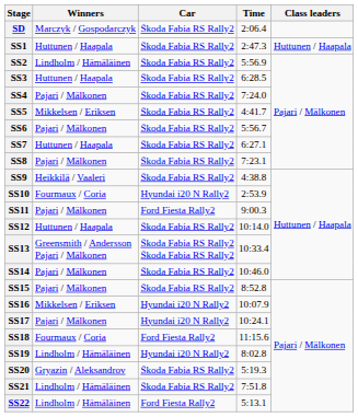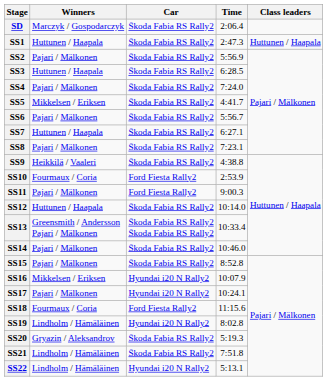 <table class="wikitable" style="font-size:85%">
 <tr>
 <th>Stage</th>
 <th>Winners</th>
 <th>Car</th>
 <th>Time</th>
 <th>Class leaders</th>
 </tr>
 <tr>
 <th><a href='#'>SD</a></th>
 <td><a href='#'>Marczyk</a> / <a href='#'>Gospodarczyk</a></td>
 <td><a href='#'>Škoda Fabia RS Rally2</a></td>
 <td align="center">2:06.4</td>
 <td></td>
 </tr>
 <tr>
 <th>SS1</th>
 <td><a href='#'>Huttunen</a> / <a href='#'>Haapala</a></td>
 <td><a href='#'>Škoda Fabia RS Rally2</a></td>
 <td align="center">2:47.3</td>
 <td><a href='#'>Huttunen</a> / <a href='#'>Haapala</a></td>
 </tr>
 <tr>
 <th>SS2</th>
-<td><a href='#'>Lindholm</a> / <a href='#'>Hämäläinen</a></td>
+<td><a href='#'>Pajari</a> / <a href='#'>Mälkonen</a></td>
 <td><a href='#'>Škoda Fabia RS Rally2</a></td>
 <td align="center">5:56.9</td>
 <td rowspan=7><a href='#'>Pajari</a> / <a href='#'>Mälkonen</a></td>
 </tr>
 <tr>
 <th>SS3</th>
 <td><a href='#'>Huttunen</a> / <a href='#'>Haapala</a></td>
 <td><a href='#'>Škoda Fabia RS Rally2</a></td>
 <td align="center">6:28.5</td>
 </tr>
 <tr>
 <th>SS4</th>
 <td><a href='#'>Pajari</a> / <a href='#'>Mälkonen</a></td>
 <td><a href='#'>Škoda Fabia RS Rally2</a></td>
 <td align="center">7:24.0</td>
 </tr>
 <tr>
 <th>SS5</th>
 <td><a href='#'>Mikkelsen</a> / <a href='#'>Eriksen</a></td>
 <td><a href='#'>Škoda Fabia RS Rally2</a></td>
 <td align="center">4:41.7</td>
 </tr>
 <tr>
 <th>SS6</th>
 <td><a href='#'>Pajari</a> / <a href='#'>Mälkonen</a></td>
 <td><a href='#'>Škoda Fabia RS Rally2</a></td>
 <td align="center">5:56.7</td>
 </tr>
 <tr>
 <th>SS7</th>
 <td><a href='#'>Huttunen</a> / <a href='#'>Haapala</a></td>
 <td><a href='#'>Škoda Fabia RS Rally2</a></td>
 <td align="center">6:27.1</td>
 </tr>
 <tr>
 <th>SS8</th>
 <td><a href='#'>Pajari</a> / <a href='#'>Mälkonen</a></td>
 <td><a href='#'>Škoda Fabia RS Rally2</a></td>
 <td align="center">7:23.1</td>
 </tr>
 <tr>
 <th>SS9</th>
 <td><a href='#'>Heikkilä</a> / <a href='#'>Vaaleri</a></td>
 <td><a href='#'>Škoda Fabia RS Rally2</a></td>
 <td align="center">4:38.8</td>
 <td rowspan="6"><a href='#'>Huttunen</a> / <a href='#'>Haapala</a></td>
 </tr>
 <tr>
 <th>SS10</th>
 <td><a href='#'>Fourmaux</a> / <a href='#'>Coria</a></td>
-<td><a href='#'>Hyundai i20 N Rally2</a></td>
+<td><a href='#'>Ford Fiesta Rally2</a></td>
 <td align="center">2:53.9</td>
 </tr>
 <tr>
 <th>SS11</th>
 <td><a href='#'>Pajari</a> / <a href='#'>Mälkonen</a></td>
 <td><a href='#'>Ford Fiesta Rally2</a></td>
 <td align="center">9:00.3</td>
 </tr>
 <tr>
 <th>SS12</th>
 <td><a href='#'>Huttunen</a> / <a href='#'>Haapala</a></td>
 <td><a href='#'>Škoda Fabia RS Rally2</a></td>
 <td align="center">10:14.0</td>
 </tr>
 <tr>
 <th>SS13</th>
 <td><a href='#'>Greensmith</a> / <a href='#'>Andersson</a><br><a href='#'>Pajari</a> / <a href='#'>Mälkonen</a></td>
 <td><a href='#'>Škoda Fabia RS Rally2</a><br><a href='#'>Škoda Fabia RS Rally2</a></td>
 <td align="center">10:33.4</td>
 </tr>
 <tr>
 <th>SS14</th>
 <td><a href='#'>Pajari</a> / <a href='#'>Mälkonen</a></td>
 <td><a href='#'>Škoda Fabia RS Rally2</a></td>
 <td align="center">10:46.0</td>
 </tr>
 <tr>
 <th>SS15</th>
 <td><a href='#'>Pajari</a> / <a href='#'>Mälkonen</a></td>
 <td><a href='#'>Škoda Fabia RS Rally2</a></td>
 <td align="center">8:52.8</td>
 <td rowspan="8"><a href='#'>Pajari</a> / <a href='#'>Mälkonen</a></td>
 </tr>
 <tr>
 <th>SS16</th>
 <td><a href='#'>Mikkelsen</a> / <a href='#'>Eriksen</a></td>
 <td><a href='#'>Hyundai i20 N Rally2</a></td>
 <td align="center">10:07.9</td>
 </tr>
 <tr>
 <th>SS17</th>
 <td><a href='#'>Pajari</a> / <a href='#'>Mälkonen</a></td>
 <td><a href='#'>Hyundai i20 N Rally2</a></td>
 <td align="center">10:24.1</td>
 </tr>
 <tr>
 <th>SS18</th>
 <td><a href='#'>Fourmaux</a> / <a href='#'>Coria</a></td>
 <td><a href='#'>Ford Fiesta Rally2</a></td>
 <td align="center">11:15.6</td>
 </tr>
 <tr>
 <th>SS19</th>
 <td><a href='#'>Lindholm</a> / <a href='#'>Hämäläinen</a></td>
 <td><a href='#'>Hyundai i20 N Rally2</a></td>
 <td align="center">8:02.8</td>
 </tr>
 <tr>
 <th>SS20</th>
 <td><a href='#'>Gryazin</a> / <a href='#'>Aleksandrov</a></td>
 <td><a href='#'>Škoda Fabia RS Rally2</a></td>
 <td align="center">5:19.3</td>
 </tr>
 <tr>
 <th>SS21</th>
 <td><a href='#'>Lindholm</a> / <a href='#'>Hämäläinen</a></td>
 <td><a href='#'>Škoda Fabia RS Rally2</a></td>
 <td align="center">7:51.8</td>
 </tr>
 <tr>
 <th><a href='#'>SS22</a></th>
 <td><a href='#'>Lindholm</a> / <a href='#'>Hämäläinen</a></td>
-<td><a href='#'>Ford Fiesta Rally2</a></td>
+<td><a href='#'>Hyundai i20 N Rally2</a></td>
 <td align="center">5:13.1</td>
 </tr>
 </table>
